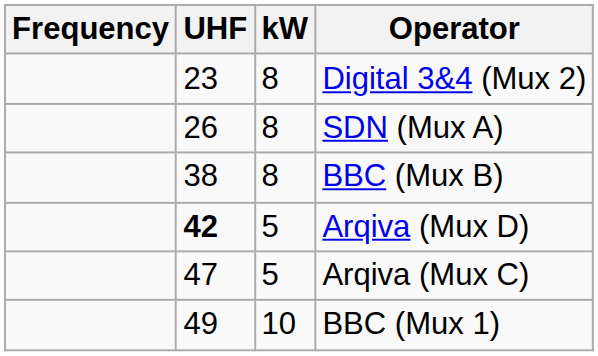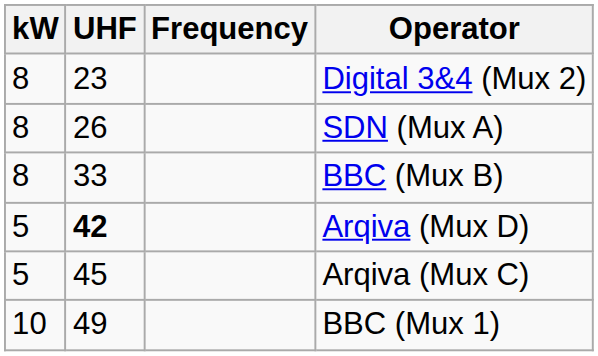 <table class="wikitable sortable">
 <tr>
+<th>kW</th>
+<th>UHF</th>
 <th>Frequency</th>
-<th>UHF</th>
-<th>kW</th>
 <th>Operator</th>
 </tr>
 <tr>
+<td>8</td>
+<td>23</td>
 <td></td>
-<td>23</td>
-<td>8</td>
 <td><a href='#'>Digital 3&4</a> (Mux 2) </td>
 </tr>
 <tr>
+<td>8</td>
+<td>26</td>
 <td></td>
-<td>26</td>
-<td>8</td>
 <td><a href='#'>SDN</a> (Mux A) </td>
 </tr>
 <tr>
+<td>8</td>
+<td>33</td>
 <td></td>
-<td>38</td>
-<td>8</td>
 <td><a href='#'>BBC</a> (Mux B)</td>
 </tr>
 <tr>
+<td>5</td>
+<td><strong>42</strong></td>
 <td></td>
-<td><strong>42</strong></td>
-<td>5</td>
 <td><a href='#'>Arqiva</a> (Mux D)</td>
 </tr>
 <tr>
+<td>5</td>
+<td>45</td>
 <td></td>
-<td>47</td>
-<td>5</td>
 <td>Arqiva (Mux C)</td>
 </tr>
 <tr>
+<td>10</td>
+<td>49</td>
 <td></td>
-<td>49</td>
-<td>10</td>
 <td>BBC (Mux 1) </td>
 </tr>
 </table>
